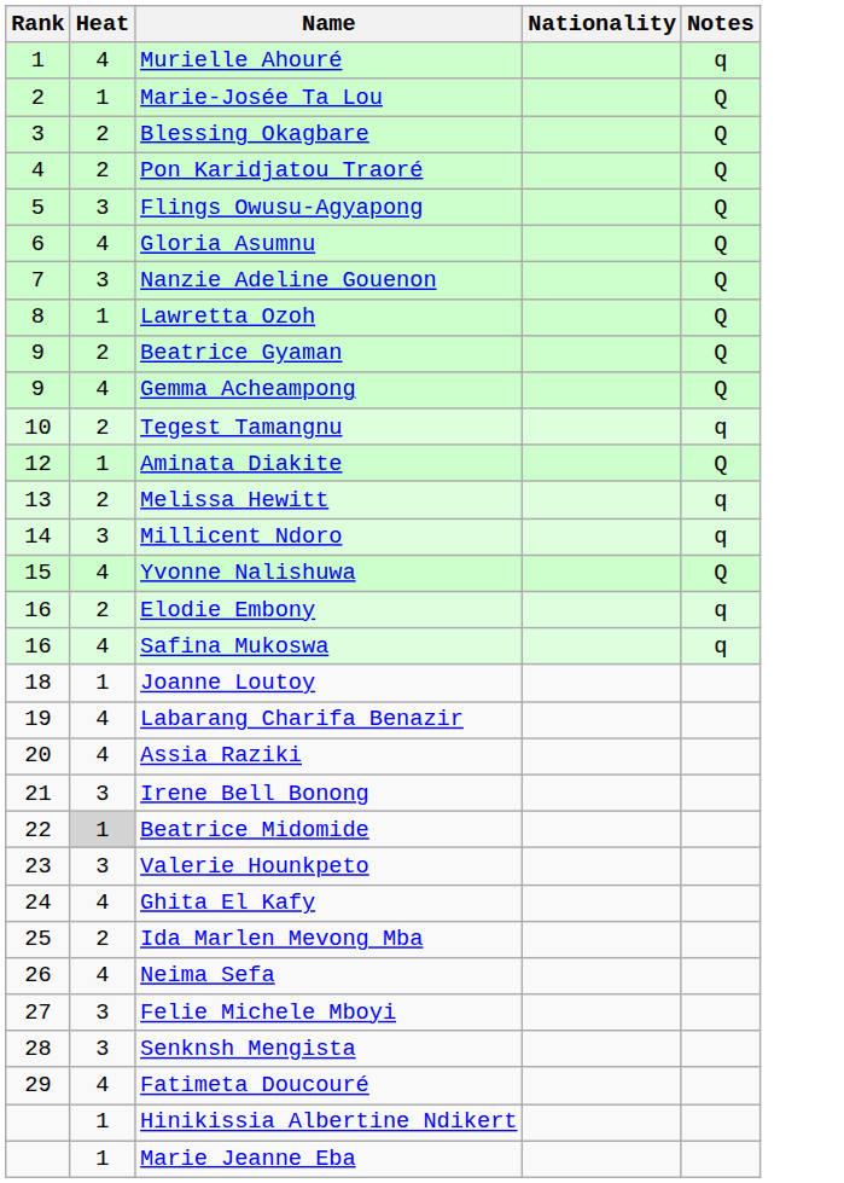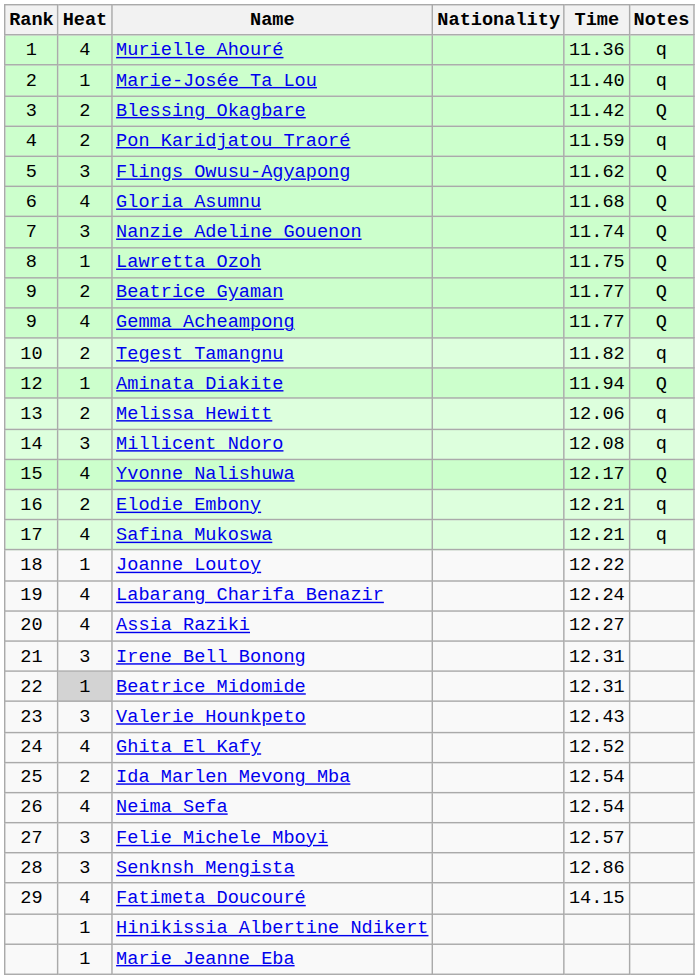 <table class="wikitable sortable" style="text-align:center">
 <tr>
 <th>Rank</th>
 <th>Heat</th>
 <th>Name</th>
 <th>Nationality</th>
+<th>Time</th>
 <th>Notes</th>
 </tr>
 <tr bgcolor=ccffcc>
 <td>1</td>
 <td>4</td>
 <td align=left><a href='#'>Murielle Ahouré</a></td>
 <td align=left></td>
+<td>11.36</td>
 <td>q</td>
 </tr>
 <tr bgcolor=ccffcc>
 <td>2</td>
 <td>1</td>
 <td align=left><a href='#'>Marie-Josée Ta Lou</a></td>
 <td align=left></td>
-<td>Q</td>
+<td>11.40</td>
+<td>q</td>
 </tr>
 <tr bgcolor=ccffcc>
 <td>3</td>
 <td>2</td>
 <td align=left><a href='#'>Blessing Okagbare</a></td>
 <td align=left></td>
+<td>11.42</td>
 <td>Q</td>
 </tr>
 <tr bgcolor=ccffcc>
 <td>4</td>
 <td>2</td>
 <td align=left><a href='#'>Pon Karidjatou Traoré</a></td>
 <td align=left></td>
-<td>Q</td>
+<td>11.59</td>
+<td>q</td>
 </tr>
 <tr bgcolor=ccffcc>
 <td>5</td>
 <td>3</td>
 <td align=left><a href='#'>Flings Owusu-Agyapong</a></td>
 <td align=left></td>
+<td>11.62</td>
 <td>Q</td>
 </tr>
 <tr bgcolor=ccffcc>
 <td>6</td>
 <td>4</td>
 <td align=left><a href='#'>Gloria Asumnu</a></td>
 <td align=left></td>
+<td>11.68</td>
 <td>Q</td>
 </tr>
 <tr bgcolor=ccffcc>
 <td>7</td>
 <td>3</td>
 <td align=left><a href='#'>Nanzie Adeline Gouenon</a></td>
 <td align=left></td>
+<td>11.74</td>
 <td>Q</td>
 </tr>
 <tr bgcolor=ccffcc>
 <td>8</td>
 <td>1</td>
 <td align=left><a href='#'>Lawretta Ozoh</a></td>
 <td align=left></td>
+<td>11.75</td>
 <td>Q</td>
 </tr>
 <tr bgcolor=ccffcc>
 <td>9</td>
 <td>2</td>
 <td align=left><a href='#'>Beatrice Gyaman</a></td>
 <td align=left></td>
+<td>11.77</td>
 <td>Q</td>
 </tr>
 <tr bgcolor=ccffcc>
 <td>9</td>
 <td>4</td>
 <td align=left><a href='#'>Gemma Acheampong</a></td>
 <td align=left></td>
+<td>11.77</td>
 <td>Q</td>
 </tr>
 <tr bgcolor=ddffdd>
 <td>10</td>
 <td>2</td>
 <td align=left><a href='#'>Tegest Tamangnu</a></td>
 <td align=left></td>
+<td>11.82</td>
 <td>q</td>
 </tr>
 <tr bgcolor=ccffcc>
 <td>12</td>
 <td>1</td>
 <td align=left><a href='#'>Aminata Diakite</a></td>
 <td align=left></td>
+<td>11.94</td>
 <td>Q</td>
 </tr>
 <tr bgcolor=ddffdd>
 <td>13</td>
 <td>2</td>
 <td align=left><a href='#'>Melissa Hewitt</a></td>
 <td align=left></td>
+<td>12.06</td>
 <td>q</td>
 </tr>
 <tr bgcolor=ddffdd>
 <td>14</td>
 <td>3</td>
 <td align=left><a href='#'>Millicent Ndoro</a></td>
 <td align=left></td>
+<td>12.08</td>
 <td>q</td>
 </tr>
 <tr bgcolor=ccffcc>
 <td>15</td>
 <td>4</td>
 <td align=left><a href='#'>Yvonne Nalishuwa</a></td>
 <td align=left></td>
+<td>12.17</td>
 <td>Q</td>
 </tr>
 <tr bgcolor=ddffdd>
 <td>16</td>
 <td>2</td>
 <td align=left><a href='#'>Elodie Embony</a></td>
 <td align=left></td>
+<td>12.21</td>
 <td>q</td>
 </tr>
 <tr bgcolor=ddffdd>
-<td>16</td>
+<td>17</td>
 <td>4</td>
 <td align=left><a href='#'>Safina Mukoswa</a></td>
 <td align=left></td>
+<td>12.21</td>
 <td>q</td>
 </tr>
 <tr>
 <td>18</td>
 <td>1</td>
 <td align=left><a href='#'>Joanne Loutoy</a></td>
 <td align=left></td>
+<td>12.22</td>
 <td></td>
 </tr>
 <tr>
 <td>19</td>
 <td>4</td>
 <td align=left><a href='#'>Labarang Charifa Benazir</a></td>
 <td align=left></td>
+<td>12.24</td>
 <td></td>
 </tr>
 <tr>
 <td>20</td>
 <td>4</td>
 <td align=left><a href='#'>Assia Raziki</a></td>
 <td align=left></td>
+<td>12.27</td>
 <td></td>
 </tr>
 <tr>
 <td>21</td>
 <td>3</td>
 <td align=left><a href='#'>Irene Bell Bonong</a></td>
 <td align=left></td>
+<td>12.31</td>
 <td></td>
 </tr>
 <tr>
 <td>22</td>
 <td style="background: lightgrey;">1</td>
 <td align=left><a href='#'>Beatrice Midomide</a></td>
 <td align=left></td>
+<td>12.31</td>
 <td></td>
 </tr>
 <tr>
 <td>23</td>
 <td>3</td>
 <td align=left><a href='#'>Valerie Hounkpeto</a></td>
 <td align=left></td>
+<td>12.43</td>
 <td></td>
 </tr>
 <tr>
 <td>24</td>
 <td>4</td>
 <td align=left><a href='#'>Ghita El Kafy</a></td>
 <td align=left></td>
+<td>12.52</td>
 <td></td>
 </tr>
 <tr>
 <td>25</td>
 <td>2</td>
 <td align=left><a href='#'>Ida Marlen Mevong Mba</a></td>
 <td align=left></td>
+<td>12.54</td>
 <td></td>
 </tr>
 <tr>
 <td>26</td>
 <td>4</td>
 <td align=left><a href='#'>Neima Sefa</a></td>
 <td align=left></td>
+<td>12.54</td>
 <td></td>
 </tr>
 <tr>
 <td>27</td>
 <td>3</td>
 <td align=left><a href='#'>Felie Michele Mboyi</a></td>
 <td align=left></td>
+<td>12.57</td>
 <td></td>
 </tr>
 <tr>
 <td>28</td>
 <td>3</td>
 <td align=left><a href='#'>Senknsh Mengista</a></td>
 <td align=left></td>
+<td>12.86</td>
 <td></td>
 </tr>
 <tr>
 <td>29</td>
 <td>4</td>
 <td align=left><a href='#'>Fatimeta Doucouré</a></td>
 <td align=left></td>
+<td>14.15</td>
 <td></td>
 </tr>
 <tr>
 <td></td>
 <td>1</td>
 <td align=left><a href='#'>Hinikissia Albertine Ndikert</a></td>
 <td align=left></td>
 <td></td>
+<td></td>
 </tr>
 <tr>
 <td></td>
 <td>1</td>
 <td align=left><a href='#'>Marie Jeanne Eba</a></td>
 <td align=left></td>
 <td></td>
+<td></td>
 </tr>
 </table>
